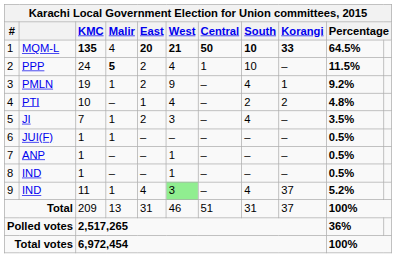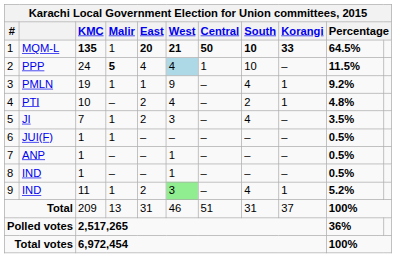 <table class="wikitable">
 <tr>
 <th colspan="11">Karachi Local Government Election for Union committees, 2015</th>
 </tr>
 <tr>
 <th>#</th>
 <th></th>
 <th><a href='#'><strong>KMC</strong></a></th>
 <th><a href='#'><strong>Malir</strong></a></th>
 <th><a href='#'><strong>East</strong></a></th>
 <th><a href='#'><strong>West</strong></a></th>
 <th><a href='#'><strong>Central</strong></a></th>
 <th><a href='#'><strong>South</strong></a></th>
 <th><a href='#'><strong>Korangi</strong></a></th>
 <th colspan="2">Percentage</th>
 </tr>
 <tr>
 <td>1</td>
 <td> <a href='#'>MQM-L</a></td>
 <td><strong>135</strong></td>
-<td>4</td>
+<td>1</td>
 <td><strong>20</strong></td>
 <td><strong>21</strong></td>
 <td><strong>50</strong></td>
 <td><strong>10</strong></td>
 <td><strong>33</strong></td>
 <td><strong>64.5%</strong></td>
 <td></td>
 </tr>
 <tr>
 <td>2</td>
 <td align="left"> <a href='#'>PPP</a></td>
 <td>24</td>
 <td><strong>5</strong></td>
-<td>2</td>
 <td>4</td>
+<td style="background: lightblue;">4</td>
 <td>1</td>
 <td>10</td>
 <td>–</td>
 <td><strong>11.5%</strong></td>
 <td></td>
 </tr>
 <tr>
 <td>3</td>
 <td> <a href='#'>PMLN</a></td>
 <td>19</td>
 <td>1</td>
-<td>2</td>
+<td>1</td>
 <td>9</td>
 <td>–</td>
 <td>4</td>
 <td>1</td>
 <td><strong>9.2%</strong></td>
 <td></td>
 </tr>
 <tr>
 <td>4</td>
 <td> <a href='#'>PTI</a></td>
 <td>10</td>
 <td>–</td>
-<td>1</td>
+<td>2</td>
 <td>4</td>
 <td>–</td>
 <td>2</td>
-<td>2</td>
+<td>1</td>
 <td><strong>4.8%</strong></td>
 <td></td>
 </tr>
 <tr>
 <td>5</td>
 <td> <a href='#'>JI</a></td>
 <td>7</td>
 <td>1</td>
 <td>2</td>
 <td>3</td>
 <td>–</td>
 <td>4</td>
 <td>–</td>
 <td><strong>3.5%</strong></td>
 <td></td>
 </tr>
 <tr>
 <td>6</td>
 <td> <a href='#'>JUI(F)</a></td>
 <td>1</td>
 <td>1</td>
 <td>–</td>
 <td>–</td>
 <td>–</td>
 <td>–</td>
 <td>–</td>
 <td><strong>0.5%</strong></td>
 <td></td>
 </tr>
 <tr>
 <td>7</td>
 <td> <a href='#'>ANP</a></td>
 <td>1</td>
 <td>–</td>
 <td>–</td>
 <td>1</td>
 <td>–</td>
 <td>–</td>
 <td>–</td>
 <td><strong>0.5%</strong></td>
 <td></td>
 </tr>
 <tr>
 <td>8</td>
 <td><a href='#'>IND</a></td>
 <td>1</td>
 <td>–</td>
 <td>–</td>
 <td>1</td>
 <td>–</td>
 <td>–</td>
 <td>–</td>
 <td><strong>0.5%</strong></td>
 <td></td>
 </tr>
 <tr>
 <td>9</td>
 <td><a href='#'>IND</a></td>
 <td>11</td>
 <td>1</td>
-<td>4</td>
+<td>2</td>
 <td style="background: lightgreen;">3</td>
 <td>–</td>
 <td>4</td>
-<td>37</td>
+<td>1</td>
 <td><strong>5.2%</strong></td>
 <td></td>
 </tr>
 <tr>
 <td colspan="2" align="right"><strong>Total</strong></td>
 <td>209</td>
 <td>13</td>
 <td>31</td>
 <td>46</td>
 <td>51</td>
 <td>31</td>
 <td>37</td>
 <td colspan="2"><strong>100%</strong></td>
 </tr>
 <tr>
 <td colspan="2" align="right"><strong>Polled votes</strong></td>
 <td colspan="7"><strong>2,517,265</strong></td>
 <td><strong>36%</strong></td>
 <td></td>
 </tr>
 <tr>
 <td colspan="2" align="right"><strong>Total votes</strong></td>
 <td colspan="7"><strong>6,972,454</strong></td>
 <td colspan="2"><strong>100%</strong></td>
 </tr>
 </table>
